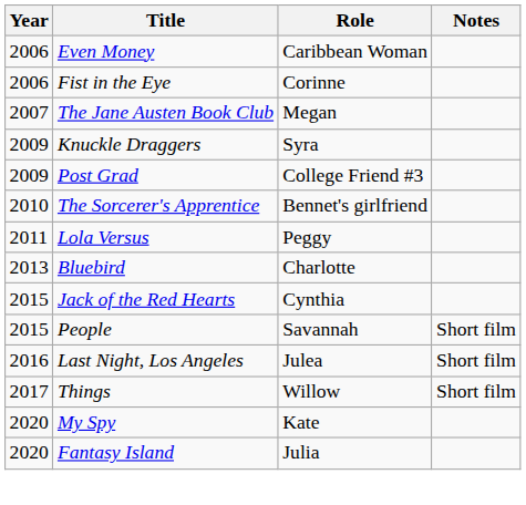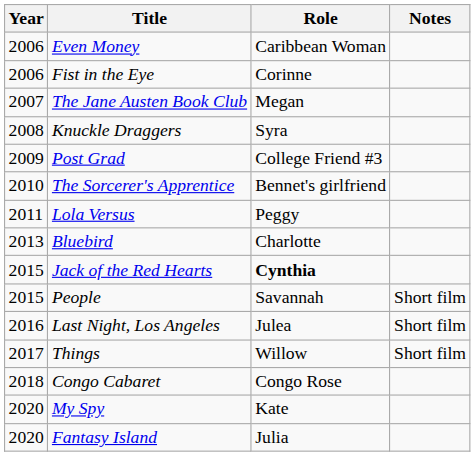 <table class="wikitable sortable">
 <tr>
 <th>Year</th>
 <th>Title</th>
 <th>Role</th>
 <th>Notes</th>
 </tr>
 <tr>
 <td>2006</td>
 <td><em><a href='#'>Even Money</a></em></td>
 <td>Caribbean Woman</td>
 <td></td>
 </tr>
 <tr>
 <td>2006</td>
 <td><em>Fist in the Eye</em></td>
 <td>Corinne</td>
 <td></td>
 </tr>
 <tr>
 <td>2007</td>
 <td><em><a href='#'>The Jane Austen Book Club</a></em></td>
 <td>Megan</td>
 <td></td>
 </tr>
 <tr>
-<td>2009</td>
+<td>2008</td>
 <td><em>Knuckle Draggers</em></td>
 <td>Syra</td>
 <td></td>
 </tr>
 <tr>
 <td>2009</td>
 <td><em><a href='#'>Post Grad</a></em></td>
 <td>College Friend #3</td>
 <td></td>
 </tr>
 <tr>
 <td>2010</td>
 <td><em><a href='#'>The Sorcerer's Apprentice</a></em></td>
 <td>Bennet's girlfriend</td>
 <td></td>
 </tr>
 <tr>
 <td>2011</td>
 <td><em><a href='#'>Lola Versus</a></em></td>
 <td>Peggy</td>
 <td></td>
 </tr>
 <tr>
 <td>2013</td>
 <td><em><a href='#'>Bluebird</a></em></td>
 <td>Charlotte</td>
 <td></td>
 </tr>
 <tr>
 <td>2015</td>
 <td><em><a href='#'>Jack of the Red Hearts</a></em></td>
-<td>Cynthia</td>
+<td><strong>Cynthia</strong></td>
 <td></td>
 </tr>
 <tr>
 <td>2015</td>
 <td><em>People</em></td>
 <td>Savannah</td>
 <td>Short film</td>
 </tr>
 <tr>
 <td>2016</td>
 <td><em>Last Night, Los Angeles</em></td>
 <td>Julea</td>
 <td>Short film</td>
 </tr>
 <tr>
 <td>2017</td>
 <td><em>Things</em></td>
 <td>Willow</td>
 <td>Short film</td>
 </tr>
 <tr>
+<td>2018</td>
+<td><em>Congo Cabaret</em></td>
+<td>Congo Rose</td>
+<td></td>
+</tr>
+<tr>
 <td>2020</td>
 <td><em><a href='#'>My Spy</a></em></td>
 <td>Kate</td>
 <td></td>
 </tr>
 <tr>
 <td>2020</td>
 <td><em><a href='#'>Fantasy Island</a></em></td>
 <td>Julia</td>
 <td></td>
 </tr>
 </table>
